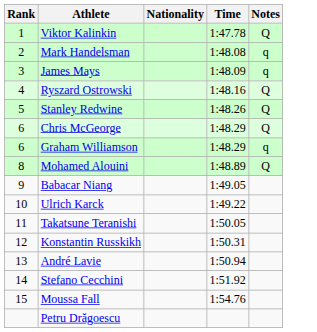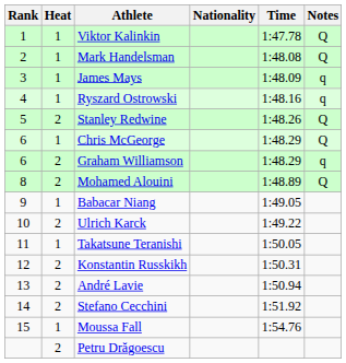 <table class="wikitable sortable" style="text-align:center">
 <tr>
 <th>Rank</th>
+<th>Heat</th>
 <th>Athlete</th>
 <th>Nationality</th>
 <th>Time</th>
 <th>Notes</th>
 </tr>
 <tr bgcolor=ccffcc>
+<td>1</td>
 <td>1</td>
 <td align=left><a href='#'>Viktor Kalinkin</a></td>
 <td align=left></td>
 <td>1:47.78</td>
 <td>Q</td>
 </tr>
 <tr bgcolor=ccffcc>
 <td>2</td>
+<td>1</td>
 <td align=left><a href='#'>Mark Handelsman</a></td>
 <td align=left></td>
 <td>1:48.08</td>
-<td>q</td>
+<td>Q</td>
 </tr>
 <tr bgcolor=ccffcc>
 <td>3</td>
+<td>1</td>
 <td align=left><a href='#'>James Mays</a></td>
 <td align=left></td>
 <td>1:48.09</td>
 <td>q</td>
 </tr>
 <tr bgcolor=ddffdd>
 <td>4</td>
+<td>1</td>
 <td align=left><a href='#'>Ryszard Ostrowski</a></td>
 <td align=left></td>
 <td>1:48.16</td>
-<td>Q</td>
+<td>q</td>
 </tr>
 <tr bgcolor=ccffcc>
 <td>5</td>
+<td>2</td>
 <td align=left><a href='#'>Stanley Redwine</a></td>
 <td align=left></td>
 <td>1:48.26</td>
 <td>Q</td>
 </tr>
 <tr bgcolor=ddffdd>
 <td>6</td>
+<td>1</td>
 <td align=left><a href='#'>Chris McGeorge</a></td>
 <td align=left></td>
 <td>1:48.29</td>
 <td>Q</td>
 </tr>
 <tr bgcolor=ccffcc>
 <td>6</td>
+<td>2</td>
 <td align=left><a href='#'>Graham Williamson</a></td>
 <td align=left></td>
 <td>1:48.29</td>
 <td>q</td>
 </tr>
 <tr bgcolor=ccffcc>
 <td>8</td>
+<td>2</td>
 <td align=left><a href='#'>Mohamed Alouini</a></td>
 <td align=left></td>
 <td>1:48.89</td>
 <td>Q</td>
 </tr>
 <tr>
 <td>9</td>
+<td>1</td>
 <td align=left><a href='#'>Babacar Niang</a></td>
 <td align=left></td>
 <td>1:49.05</td>
 <td></td>
 </tr>
 <tr>
 <td>10</td>
+<td>2</td>
 <td align=left><a href='#'>Ulrich Karck</a></td>
 <td align=left></td>
 <td>1:49.22</td>
 <td></td>
 </tr>
 <tr>
 <td>11</td>
+<td>1</td>
 <td align=left><a href='#'>Takatsune Teranishi</a></td>
 <td align=left></td>
 <td>1:50.05</td>
 <td></td>
 </tr>
 <tr>
 <td>12</td>
+<td>2</td>
 <td align=left><a href='#'>Konstantin Russkikh</a></td>
 <td align=left></td>
 <td>1:50.31</td>
 <td></td>
 </tr>
 <tr>
 <td>13</td>
+<td>2</td>
 <td align=left><a href='#'>André Lavie</a></td>
 <td align=left></td>
 <td>1:50.94</td>
 <td></td>
 </tr>
 <tr>
 <td>14</td>
+<td>2</td>
 <td align=left><a href='#'>Stefano Cecchini</a></td>
 <td align=left></td>
 <td>1:51.92</td>
 <td></td>
 </tr>
 <tr>
 <td>15</td>
+<td>1</td>
 <td align=left><a href='#'>Moussa Fall</a></td>
 <td align=left></td>
 <td>1:54.76</td>
 <td></td>
 </tr>
 <tr>
 <td></td>
+<td>2</td>
 <td align=left><a href='#'>Petru Drăgoescu</a></td>
 <td align=left></td>
 <td></td>
 <td></td>
 </tr>
 </table>
